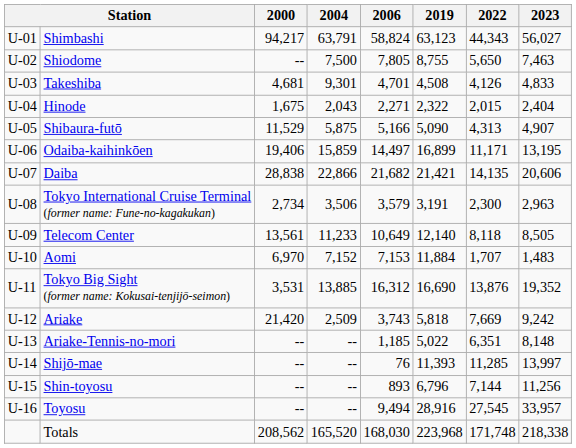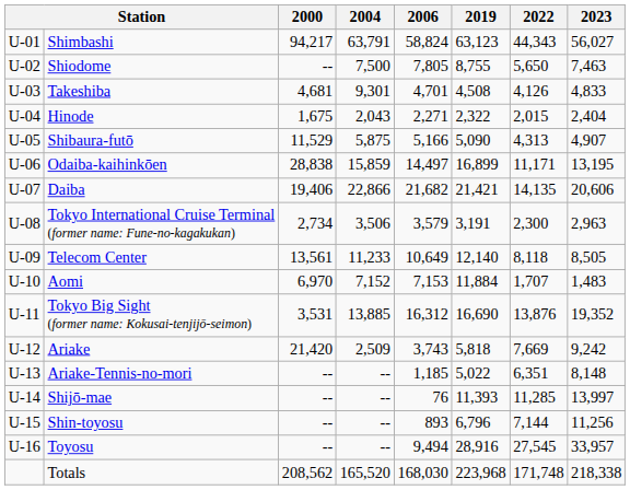 <table class="wikitable">
 <tr>
 <th colspan="2">Station</th>
 <th>2000</th>
 <th>2004</th>
 <th>2006</th>
 <th>2019</th>
 <th>2022</th>
 <th>2023</th>
 </tr>
 <tr>
 <td>U-01</td>
 <td><a href='#'>Shimbashi</a></td>
 <td style="text-align:right;">94,217</td>
 <td style="text-align:right;">63,791</td>
 <td style="text-align:right;">58,824</td>
 <td>63,123</td>
 <td>44,343</td>
 <td>56,027</td>
 </tr>
 <tr>
 <td>U-02</td>
 <td><a href='#'>Shiodome</a></td>
 <td style="text-align:right;">--</td>
 <td style="text-align:right;">7,500</td>
 <td style="text-align:right;">7,805</td>
 <td>8,755</td>
 <td>5,650</td>
 <td>7,463</td>
 </tr>
 <tr>
 <td>U-03</td>
 <td><a href='#'>Takeshiba</a></td>
 <td style="text-align:right;">4,681</td>
 <td style="text-align:right;">9,301</td>
 <td style="text-align:right;">4,701</td>
 <td>4,508</td>
 <td>4,126</td>
 <td>4,833</td>
 </tr>
 <tr>
 <td>U-04</td>
 <td><a href='#'>Hinode</a></td>
 <td style="text-align:right;">1,675</td>
 <td style="text-align:right;">2,043</td>
 <td style="text-align:right;">2,271</td>
 <td>2,322</td>
 <td>2,015</td>
 <td>2,404</td>
 </tr>
 <tr>
 <td>U-05</td>
 <td><a href='#'>Shibaura-futō</a></td>
 <td style="text-align:right;">11,529</td>
 <td style="text-align:right;">5,875</td>
 <td style="text-align:right;">5,166</td>
 <td>5,090</td>
 <td>4,313</td>
 <td>4,907</td>
 </tr>
 <tr>
 <td>U-06</td>
 <td><a href='#'>Odaiba-kaihinkōen</a></td>
-<td style="text-align:right;">19,406</td>
+<td style="text-align:right;">28,838</td>
 <td style="text-align:right;">15,859</td>
 <td style="text-align:right;">14,497</td>
 <td>16,899</td>
 <td>11,171</td>
 <td>13,195</td>
 </tr>
 <tr>
 <td>U-07</td>
 <td><a href='#'>Daiba</a></td>
-<td style="text-align:right;">28,838</td>
+<td style="text-align:right;">19,406</td>
 <td style="text-align:right;">22,866</td>
 <td style="text-align:right;">21,682</td>
 <td>21,421</td>
 <td>14,135</td>
 <td>20,606</td>
 </tr>
 <tr>
 <td>U-08</td>
 <td><a href='#'>Tokyo International Cruise Terminal</a><br><small>(<em>former name: Fune-no-kagakukan</em>)</small></td>
 <td style="text-align:right;">2,734</td>
 <td style="text-align:right;">3,506</td>
 <td style="text-align:right;">3,579</td>
 <td>3,191</td>
 <td>2,300</td>
 <td>2,963</td>
 </tr>
 <tr>
 <td>U-09</td>
 <td><a href='#'>Telecom Center</a></td>
 <td style="text-align:right;">13,561</td>
 <td style="text-align:right;">11,233</td>
 <td style="text-align:right;">10,649</td>
 <td>12,140</td>
 <td>8,118</td>
 <td>8,505</td>
 </tr>
 <tr>
 <td>U-10</td>
 <td><a href='#'>Aomi</a></td>
 <td style="text-align:right;">6,970</td>
 <td style="text-align:right;">7,152</td>
 <td style="text-align:right;">7,153</td>
 <td>11,884</td>
 <td>1,707</td>
 <td>1,483</td>
 </tr>
 <tr>
 <td>U-11</td>
 <td><a href='#'>Tokyo Big Sight</a><br><small>(<em>former name: Kokusai-tenjijō-seimon</em>)</small></td>
 <td style="text-align:right;">3,531</td>
 <td style="text-align:right;">13,885</td>
 <td style="text-align:right;">16,312</td>
 <td>16,690</td>
 <td>13,876</td>
 <td>19,352</td>
 </tr>
 <tr>
 <td>U-12</td>
 <td><a href='#'>Ariake</a></td>
 <td style="text-align:right;">21,420</td>
 <td style="text-align:right;">2,509</td>
 <td style="text-align:right;">3,743</td>
 <td>5,818</td>
 <td>7,669</td>
 <td>9,242</td>
 </tr>
 <tr>
 <td>U-13</td>
 <td><a href='#'>Ariake-Tennis-no-mori</a></td>
 <td style="text-align:right;">--</td>
 <td style="text-align:right;">--</td>
 <td style="text-align:right;">1,185</td>
 <td>5,022</td>
 <td>6,351</td>
 <td>8,148</td>
 </tr>
 <tr>
 <td>U-14</td>
 <td><a href='#'>Shijō-mae</a></td>
 <td style="text-align:right;">--</td>
 <td style="text-align:right;">--</td>
 <td style="text-align:right;">76</td>
 <td>11,393</td>
 <td>11,285</td>
 <td>13,997</td>
 </tr>
 <tr>
 <td>U-15</td>
 <td><a href='#'>Shin-toyosu</a></td>
 <td style="text-align:right;">--</td>
 <td style="text-align:right;">--</td>
 <td style="text-align:right;">893</td>
 <td>6,796</td>
 <td>7,144</td>
 <td>11,256</td>
 </tr>
 <tr>
 <td>U-16</td>
 <td><a href='#'>Toyosu</a></td>
 <td style="text-align:right;">--</td>
 <td style="text-align:right;">--</td>
 <td style="text-align:right;">9,494</td>
 <td>28,916</td>
 <td>27,545</td>
 <td>33,957</td>
 </tr>
 <tr>
 <td></td>
 <td>Totals</td>
 <td style="text-align:right;">208,562</td>
 <td style="text-align:right;">165,520</td>
 <td style="text-align:right;">168,030</td>
 <td>223,968</td>
 <td>171,748</td>
 <td>218,338</td>
 </tr>
 </table>
